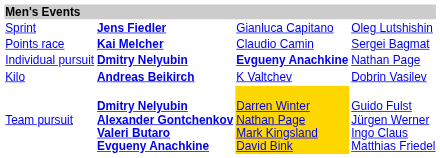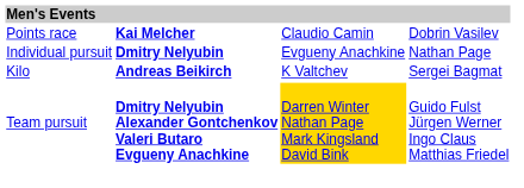 <table>
 <tr bgcolor="#cccccc">
 <td colspan=4><strong>Men's Events</strong></td>
 </tr>
 <tr>
-<td><a href='#'>Sprint</a> <br></td>
-<td><strong><a href='#'>Jens Fiedler</a><br><small></small></strong></td>
-<td><a href='#'>Gianluca Capitano</a><br><small></small></td>
-<td><a href='#'>Oleg Lutshishin</a><br><small></small></td>
-</tr>
-<tr>
 <td><a href='#'>Points race</a> <br></td>
 <td><strong><a href='#'>Kai Melcher</a><br><small></small></strong></td>
 <td><a href='#'>Claudio Camin</a><br><small></small></td>
-<td><a href='#'>Sergei Bagmat</a><br><small></small></td>
+<td><a href='#'>Dobrin Vasilev</a><br><small></small></td>
 </tr>
 <tr>
 <td><a href='#'>Individual pursuit</a> <br></td>
 <td><strong><a href='#'>Dmitry Nelyubin</a><br><small></small></strong></td>
-<td><strong><a href='#'>Evgueny Anachkine</a><br><small></small></strong></td>
+<td><a href='#'>Evgueny Anachkine</a><br><small></small></td>
 <td><a href='#'>Nathan Page</a><br><small></small></td>
 </tr>
 <tr>
 <td><a href='#'>Kilo</a> <br></td>
 <td><strong><a href='#'>Andreas Beikirch</a><br><small></small></strong></td>
 <td><a href='#'>K Valtchev</a><br><small></small></td>
-<td><a href='#'>Dobrin Vasilev</a><br><small></small></td>
+<td><a href='#'>Sergei Bagmat</a><br><small></small></td>
 </tr>
 <tr>
 <td><a href='#'>Team pursuit</a> <br></td>
 <td><strong><br><a href='#'>Dmitry Nelyubin</a><br><a href='#'>Alexander Gontchenkov</a><br><a href='#'>Valeri Butaro</a><br><a href='#'>Evgueny Anachkine</a></strong></td>
 <td style="background: gold;"><br><a href='#'>Darren Winter</a><br><a href='#'>Nathan Page</a><br><a href='#'>Mark Kingsland</a><br><a href='#'>David Bink</a></td>
 <td><br><a href='#'>Guido Fulst</a><br><a href='#'>Jürgen Werner</a><br><a href='#'>Ingo Claus</a><br><a href='#'>Matthias Friedel</a></td>
 </tr>
 </table>
